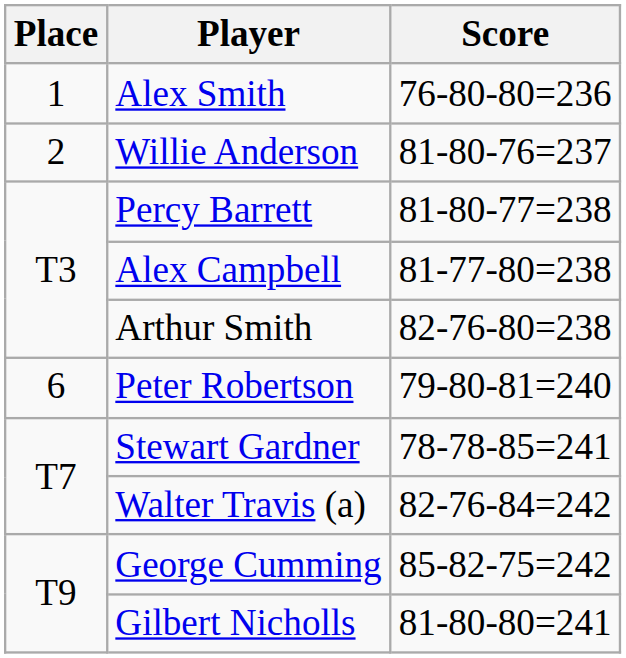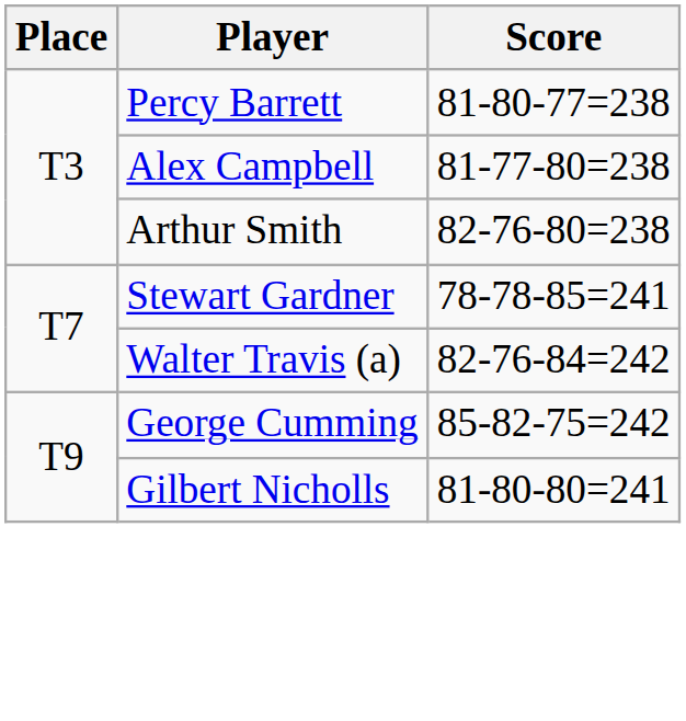 <table class=wikitable>
 <tr>
 <th>Place</th>
 <th>Player</th>
 <th>Score</th>
-</tr>
-<tr>
-<td align=center>1</td>
-<td> <a href='#'>Alex Smith</a></td>
-<td>76-80-80=236</td>
-</tr>
-<tr>
-<td align=center>2</td>
-<td> <a href='#'>Willie Anderson</a></td>
-<td>81-80-76=237</td>
 </tr>
 <tr>
 <td rowspan=3 align=center>T3</td>
 <td> <a href='#'>Percy Barrett</a></td>
 <td>81-80-77=238</td>
 </tr>
 <tr>
 <td> <a href='#'>Alex Campbell</a></td>
 <td>81-77-80=238</td>
 </tr>
 <tr>
 <td>Arthur Smith</td>
 <td>82-76-80=238</td>
-</tr>
-<tr>
-<td align=center>6</td>
-<td> <a href='#'>Peter Robertson</a></td>
-<td>79-80-81=240</td>
 </tr>
 <tr>
 <td rowspan=2 align=center>T7</td>
 <td> <a href='#'>Stewart Gardner</a></td>
 <td>78-78-85=241</td>
 </tr>
 <tr>
 <td> <a href='#'>Walter Travis</a> (a)</td>
 <td>82-76-84=242</td>
 </tr>
 <tr>
 <td rowspan=2 align=center>T9</td>
 <td> <a href='#'>George Cumming</a></td>
 <td>85-82-75=242</td>
 </tr>
 <tr>
 <td> <a href='#'>Gilbert Nicholls</a></td>
 <td>81-80-80=241</td>
 </tr>
 </table>
